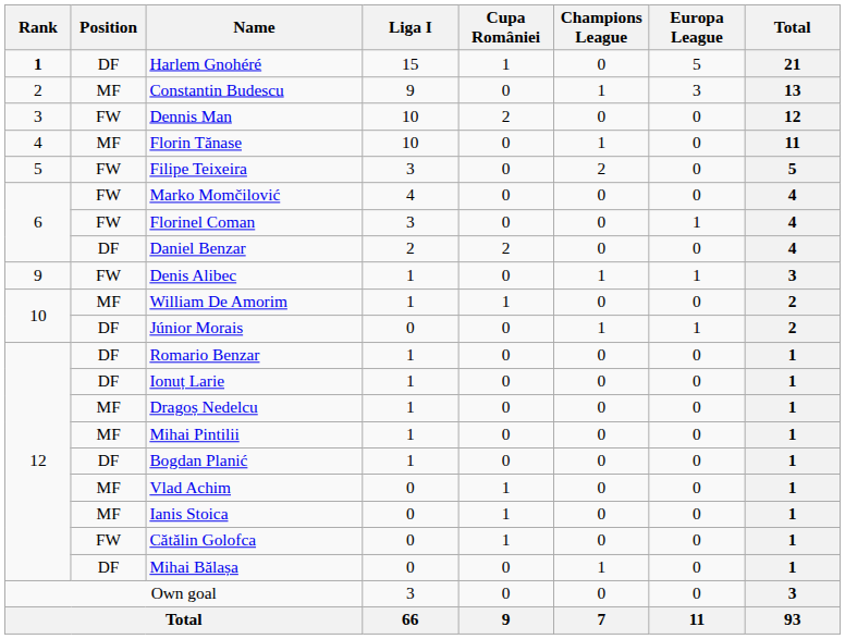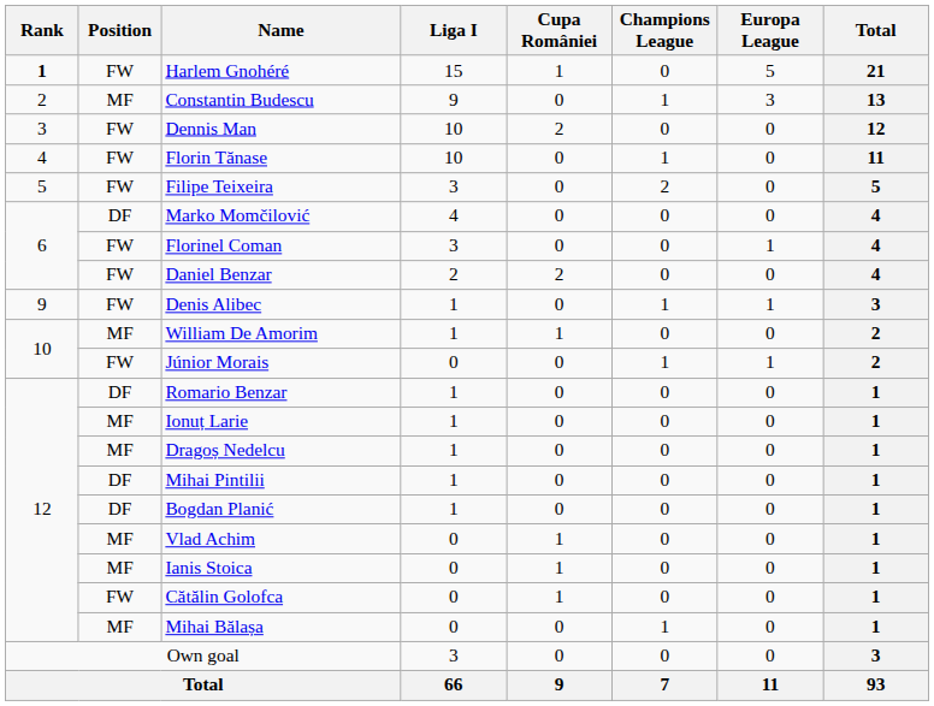 <table class="wikitable" style="text-align:center;">
 <tr>
 <th style="width:56px;">Rank</th>
 <th style="width:64px;">Position</th>
 <th style="width:200px;">Name</th>
 <th style="width:84px;">Liga I</th>
 <th style="width:84px;">Cupa României</th>
 <th style="width:84px;">Champions League</th>
 <th style="width:84px;">Europa League</th>
 <th style="width:84px;">Total</th>
 </tr>
 <tr>
 <td><strong>1</strong></td>
-<td>DF</td>
+<td>FW</td>
 <td align="left"> <a href='#'>Harlem Gnohéré</a></td>
 <td>15</td>
 <td>1</td>
 <td>0</td>
 <td>5</td>
 <th>21</th>
 </tr>
 <tr>
 <td>2</td>
 <td>MF</td>
 <td align="left"> <a href='#'>Constantin Budescu</a></td>
 <td>9</td>
 <td>0</td>
 <td>1</td>
 <td>3</td>
 <th>13</th>
 </tr>
 <tr>
 <td>3</td>
 <td>FW</td>
 <td align="left"> <a href='#'>Dennis Man</a></td>
 <td>10</td>
 <td>2</td>
 <td>0</td>
 <td>0</td>
 <th>12</th>
 </tr>
 <tr>
 <td>4</td>
-<td>MF</td>
+<td>FW</td>
 <td align="left"> <a href='#'>Florin Tănase</a></td>
 <td>10</td>
 <td>0</td>
 <td>1</td>
 <td>0</td>
 <th>11</th>
 </tr>
 <tr>
 <td>5</td>
 <td>FW</td>
 <td align="left"> <a href='#'>Filipe Teixeira</a></td>
 <td>3</td>
 <td>0</td>
 <td>2</td>
 <td>0</td>
 <th>5</th>
 </tr>
 <tr>
 <td rowspan="3">6</td>
-<td>FW</td>
+<td>DF</td>
 <td align="left"> <a href='#'>Marko Momčilović</a></td>
 <td>4</td>
 <td>0</td>
 <td>0</td>
 <td>0</td>
 <th>4</th>
 </tr>
 <tr>
 <td>FW</td>
 <td align="left"> <a href='#'>Florinel Coman</a></td>
 <td>3</td>
 <td>0</td>
 <td>0</td>
 <td>1</td>
 <th>4</th>
 </tr>
 <tr>
-<td>DF</td>
+<td>FW</td>
 <td align="left"> <a href='#'>Daniel Benzar</a></td>
 <td>2</td>
 <td>2</td>
 <td>0</td>
 <td>0</td>
 <th>4</th>
 </tr>
 <tr>
 <td>9</td>
 <td>FW</td>
 <td align="left"> <a href='#'>Denis Alibec</a></td>
 <td>1</td>
 <td>0</td>
 <td>1</td>
 <td>1</td>
 <th>3</th>
 </tr>
 <tr>
 <td rowspan="2">10</td>
 <td>MF</td>
 <td align="left"> <a href='#'>William De Amorim</a></td>
 <td>1</td>
 <td>1</td>
 <td>0</td>
 <td>0</td>
 <th>2</th>
 </tr>
 <tr>
-<td>DF</td>
+<td>FW</td>
 <td align="left"> <a href='#'>Júnior Morais</a></td>
 <td>0</td>
 <td>0</td>
 <td>1</td>
 <td>1</td>
 <th>2</th>
 </tr>
 <tr>
 <td rowspan="9">12</td>
 <td>DF</td>
 <td align="left"> <a href='#'>Romario Benzar</a></td>
 <td>1</td>
 <td>0</td>
 <td>0</td>
 <td>0</td>
 <th>1</th>
 </tr>
 <tr>
-<td>DF</td>
+<td>MF</td>
 <td align="left"> <a href='#'>Ionuț Larie</a></td>
 <td>1</td>
 <td>0</td>
 <td>0</td>
 <td>0</td>
 <th>1</th>
 </tr>
 <tr>
 <td>MF</td>
 <td align="left"> <a href='#'>Dragoș Nedelcu</a></td>
 <td>1</td>
 <td>0</td>
 <td>0</td>
 <td>0</td>
 <th>1</th>
 </tr>
 <tr>
-<td>MF</td>
+<td>DF</td>
 <td align="left"> <a href='#'>Mihai Pintilii</a></td>
 <td>1</td>
 <td>0</td>
 <td>0</td>
 <td>0</td>
 <th>1</th>
 </tr>
 <tr>
 <td>DF</td>
 <td align="left"> <a href='#'>Bogdan Planić</a></td>
 <td>1</td>
 <td>0</td>
 <td>0</td>
 <td>0</td>
 <th>1</th>
 </tr>
 <tr>
 <td>MF</td>
 <td align="left"> <a href='#'>Vlad Achim</a></td>
 <td>0</td>
 <td>1</td>
 <td>0</td>
 <td>0</td>
 <th>1</th>
 </tr>
 <tr>
 <td>MF</td>
 <td align="left"> <a href='#'>Ianis Stoica</a></td>
 <td>0</td>
 <td>1</td>
 <td>0</td>
 <td>0</td>
 <th>1</th>
 </tr>
 <tr>
 <td>FW</td>
 <td align="left"> <a href='#'>Cătălin Golofca</a></td>
 <td>0</td>
 <td>1</td>
 <td>0</td>
 <td>0</td>
 <th>1</th>
 </tr>
 <tr>
-<td>DF</td>
+<td>MF</td>
 <td align="left"> <a href='#'>Mihai Bălașa</a></td>
 <td>0</td>
 <td>0</td>
 <td>1</td>
 <td>0</td>
 <th>1</th>
 </tr>
 <tr>
 <td colspan="3">Own goal</td>
 <td>3</td>
 <td>0</td>
 <td>0</td>
 <td>0</td>
 <th>3</th>
 </tr>
 <tr>
 <th colspan="3">Total</th>
 <th>66</th>
 <th>9</th>
 <th>7</th>
 <th>11</th>
 <th>93</th>
 </tr>
 </table>
